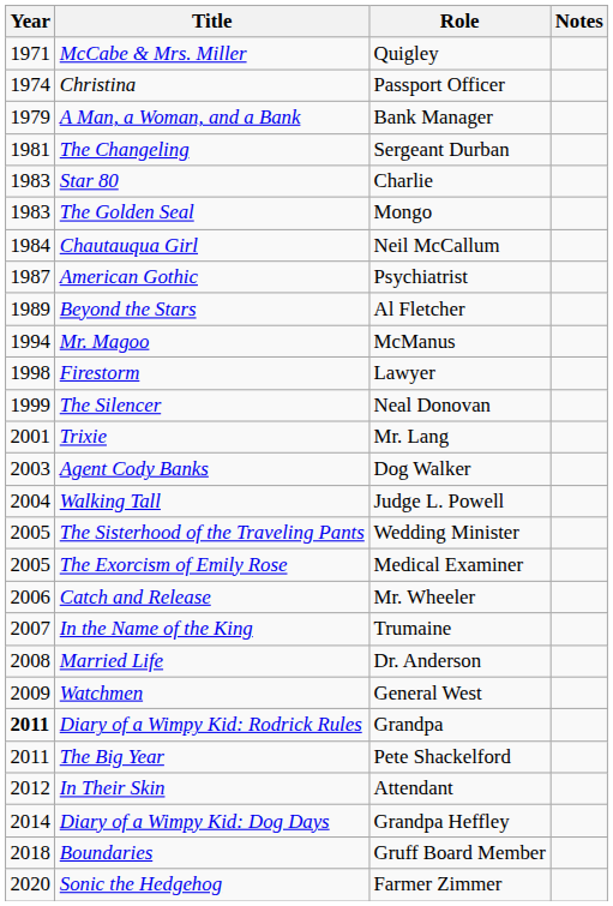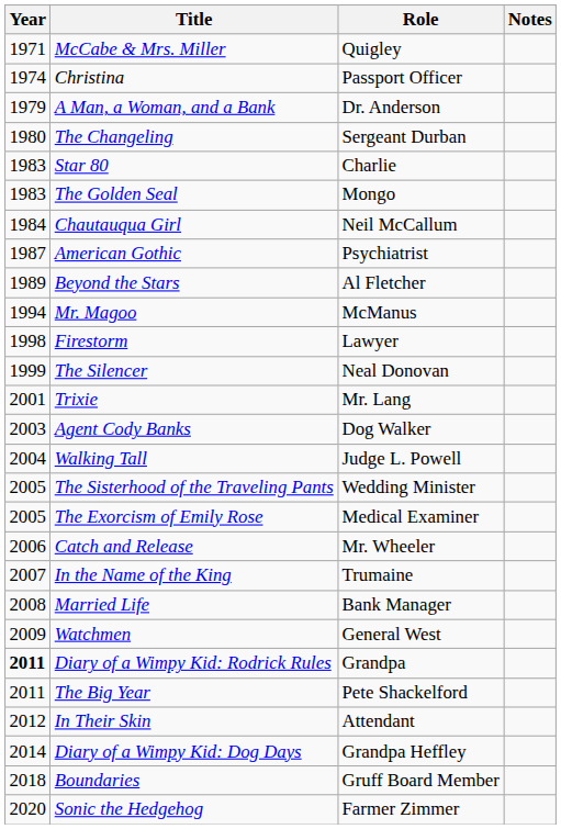 <table class="wikitable sortable">
 <tr>
 <th>Year</th>
 <th>Title</th>
 <th>Role</th>
 <th class="unsortable">Notes</th>
 </tr>
 <tr>
 <td>1971</td>
 <td><em><a href='#'>McCabe & Mrs. Miller</a></em></td>
 <td>Quigley</td>
 <td></td>
 </tr>
 <tr>
 <td>1974</td>
 <td><em>Christina</em></td>
 <td>Passport Officer</td>
 <td></td>
 </tr>
 <tr>
 <td>1979</td>
 <td data-sort-value="Man, a Woman, and a Bank, A"><em><a href='#'>A Man, a Woman, and a Bank</a></em></td>
-<td>Bank Manager</td>
+<td>Dr. Anderson</td>
 <td></td>
 </tr>
 <tr>
-<td>1981</td>
+<td>1980</td>
 <td data-sort-value="Changeling, The"><a href='#'><em>The Changeling</em></a></td>
 <td>Sergeant Durban</td>
 <td></td>
 </tr>
 <tr>
 <td>1983</td>
 <td><em><a href='#'>Star 80</a></em></td>
 <td>Charlie</td>
 <td></td>
 </tr>
 <tr>
 <td>1983</td>
 <td data-sort-value="Golden Seal, The"><em><a href='#'>The Golden Seal</a></em></td>
 <td>Mongo</td>
 <td></td>
 </tr>
 <tr>
 <td>1984</td>
 <td><em><a href='#'>Chautauqua Girl</a></em></td>
 <td>Neil McCallum</td>
 <td></td>
 </tr>
 <tr>
 <td>1987</td>
 <td><a href='#'><em>American Gothic</em></a></td>
 <td>Psychiatrist</td>
 <td></td>
 </tr>
 <tr>
 <td>1989</td>
 <td><em><a href='#'>Beyond the Stars</a></em></td>
 <td>Al Fletcher</td>
 <td></td>
 </tr>
 <tr>
 <td>1994</td>
 <td><a href='#'><em>Mr. Magoo</em></a></td>
 <td>McManus</td>
 <td></td>
 </tr>
 <tr>
 <td>1998</td>
 <td><a href='#'><em>Firestorm</em></a></td>
 <td>Lawyer</td>
 <td></td>
 </tr>
 <tr>
 <td>1999</td>
 <td data-sort-value="Silencer, The"><a href='#'><em>The Silencer</em></a></td>
 <td>Neal Donovan</td>
 <td></td>
 </tr>
 <tr>
 <td>2001</td>
 <td><a href='#'><em>Trixie</em></a></td>
 <td>Mr. Lang</td>
 <td></td>
 </tr>
 <tr>
 <td>2003</td>
 <td><em><a href='#'>Agent Cody Banks</a></em></td>
 <td>Dog Walker</td>
 <td></td>
 </tr>
 <tr>
 <td>2004</td>
 <td><a href='#'><em>Walking Tall</em></a></td>
 <td>Judge L. Powell</td>
 <td></td>
 </tr>
 <tr>
 <td>2005</td>
 <td data-sort-value="Sisterhood of the Traveling Pants, The"><a href='#'><em>The Sisterhood of the Traveling Pants</em></a></td>
 <td>Wedding Minister</td>
 <td></td>
 </tr>
 <tr>
 <td>2005</td>
 <td data-sort-value="Exorcism of Emily Rose, The"><em><a href='#'>The Exorcism of Emily Rose</a></em></td>
 <td>Medical Examiner</td>
 <td></td>
 </tr>
 <tr>
 <td>2006</td>
 <td><a href='#'><em>Catch and Release</em></a></td>
 <td>Mr. Wheeler</td>
 <td></td>
 </tr>
 <tr>
 <td>2007</td>
 <td><em><a href='#'>In the Name of the King</a></em></td>
 <td>Trumaine</td>
 <td></td>
 </tr>
 <tr>
 <td>2008</td>
 <td><a href='#'><em>Married Life</em></a></td>
-<td>Dr. Anderson</td>
+<td>Bank Manager</td>
 <td></td>
 </tr>
 <tr>
 <td>2009</td>
 <td><a href='#'><em>Watchmen</em></a></td>
 <td>General West</td>
 <td></td>
 </tr>
 <tr>
 <td><strong>2011</strong></td>
 <td><a href='#'><em>Diary of a Wimpy Kid: Rodrick Rules</em></a></td>
 <td>Grandpa</td>
 <td></td>
 </tr>
 <tr>
 <td>2011</td>
 <td data-sort-value="Big Year, The"><em><a href='#'>The Big Year</a></em></td>
 <td>Pete Shackelford</td>
 <td></td>
 </tr>
 <tr>
 <td>2012</td>
 <td><em><a href='#'>In Their Skin</a></em></td>
 <td>Attendant</td>
 <td></td>
 </tr>
 <tr>
 <td>2014</td>
 <td><a href='#'><em>Diary of a Wimpy Kid: Dog Days</em></a></td>
 <td>Grandpa Heffley</td>
 <td></td>
 </tr>
 <tr>
 <td>2018</td>
 <td><a href='#'><em>Boundaries</em></a></td>
 <td>Gruff Board Member</td>
 <td></td>
 </tr>
 <tr>
 <td>2020</td>
 <td><a href='#'><em>Sonic the Hedgehog</em></a></td>
 <td>Farmer Zimmer</td>
 <td></td>
 </tr>
 </table>
